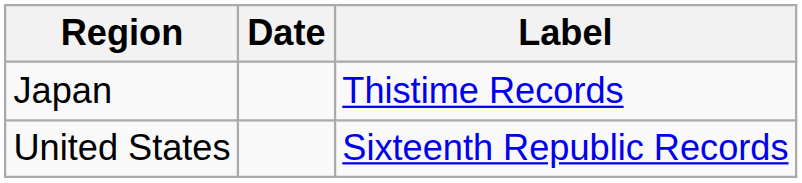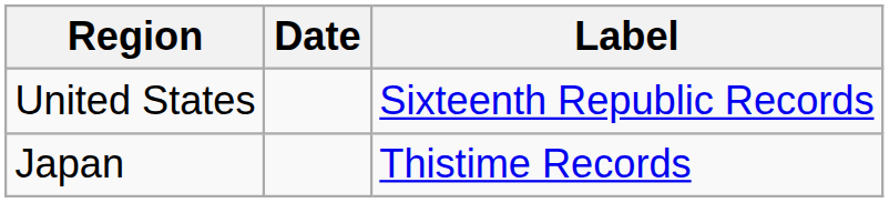 <table class="wikitable plainrowheaders">
 <tr>
 <th scope="col">Region</th>
 <th scope="col">Date</th>
 <th scope="col">Label</th>
 </tr>
 <tr>
+<td>United States</td>
+<td></td>
+<td><a href='#'>Sixteenth Republic Records</a></td>
+</tr>
+<tr>
 <td>Japan</td>
 <td></td>
 <td><a href='#'>Thistime Records</a></td>
 </tr>
-<tr>
-<td>United States</td>
-<td></td>
-<td><a href='#'>Sixteenth Republic Records</a></td>
-</tr>
 </table>
